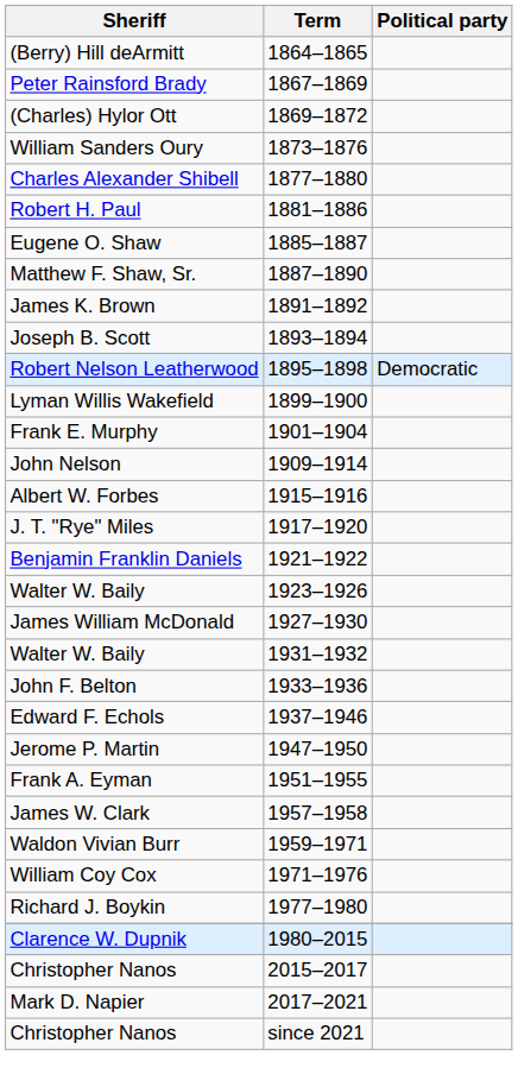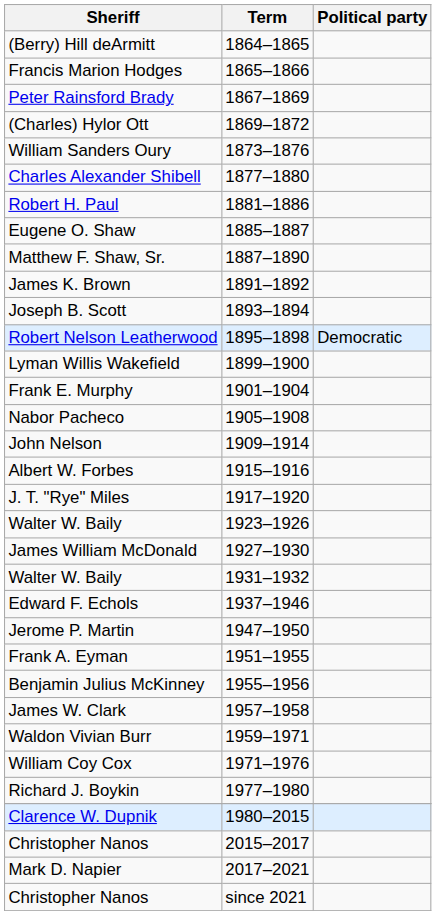 <table class="wikitable mw-collapsible mw-collapsed floatright">
 <tr>
 <th>Sheriff</th>
 <th>Term</th>
 <th>Political party</th>
 </tr>
 <tr>
 <td>(Berry) Hill deArmitt</td>
 <td>1864–1865</td>
+<td></td>
+</tr>
+<tr>
+<td>Francis Marion Hodges</td>
+<td>1865–1866</td>
 <td></td>
 </tr>
 <tr>
 <td><a href='#'>Peter Rainsford Brady</a></td>
 <td>1867–1869</td>
 <td></td>
 </tr>
 <tr>
 <td>(Charles) Hylor Ott</td>
 <td>1869–1872</td>
 <td></td>
 </tr>
 <tr>
 <td>William Sanders Oury</td>
 <td>1873–1876</td>
 <td></td>
 </tr>
 <tr>
 <td><a href='#'>Charles Alexander Shibell</a></td>
 <td>1877–1880</td>
 <td></td>
 </tr>
 <tr>
 <td><a href='#'>Robert H. Paul</a></td>
 <td>1881–1886</td>
 <td></td>
 </tr>
 <tr>
 <td>Eugene O. Shaw</td>
 <td>1885–1887</td>
 <td></td>
 </tr>
 <tr>
 <td>Matthew F. Shaw, Sr.</td>
 <td>1887–1890</td>
 <td></td>
 </tr>
 <tr>
 <td>James K. Brown</td>
 <td>1891–1892</td>
 <td></td>
 </tr>
 <tr>
 <td>Joseph B. Scott</td>
 <td>1893–1894</td>
 <td></td>
 </tr>
 <tr bgcolor="#ddeeff">
 <td><a href='#'>Robert Nelson Leatherwood</a></td>
 <td>1895–1898</td>
 <td>Democratic</td>
 </tr>
 <tr>
 <td>Lyman Willis Wakefield</td>
 <td>1899–1900</td>
 <td></td>
 </tr>
 <tr>
 <td>Frank E. Murphy</td>
 <td>1901–1904</td>
 <td></td>
 </tr>
 <tr>
+<td>Nabor Pacheco</td>
+<td>1905–1908</td>
+<td></td>
+</tr>
+<tr>
 <td>John Nelson</td>
 <td>1909–1914</td>
 <td></td>
 </tr>
 <tr>
 <td>Albert W. Forbes</td>
 <td>1915–1916</td>
 <td></td>
 </tr>
 <tr>
 <td>J. T. "Rye" Miles</td>
 <td>1917–1920</td>
-<td></td>
-</tr>
-<tr>
-<td><a href='#'>Benjamin Franklin Daniels</a></td>
-<td>1921–1922</td>
 <td></td>
 </tr>
 <tr>
 <td>Walter W. Baily</td>
 <td>1923–1926</td>
 <td></td>
 </tr>
 <tr>
 <td>James William McDonald</td>
 <td>1927–1930</td>
 <td></td>
 </tr>
 <tr>
 <td>Walter W. Baily</td>
 <td>1931–1932</td>
 <td></td>
 </tr>
 <tr>
-<td>John F. Belton</td>
-<td>1933–1936</td>
-<td></td>
-</tr>
-<tr>
 <td>Edward F. Echols</td>
 <td>1937–1946</td>
 <td></td>
 </tr>
 <tr>
 <td>Jerome P. Martin</td>
 <td>1947–1950</td>
 <td></td>
 </tr>
 <tr>
 <td>Frank A. Eyman</td>
 <td>1951–1955</td>
+<td></td>
+</tr>
+<tr>
+<td>Benjamin Julius McKinney</td>
+<td>1955–1956</td>
 <td></td>
 </tr>
 <tr>
 <td>James W. Clark</td>
 <td>1957–1958</td>
 <td></td>
 </tr>
 <tr>
 <td>Waldon Vivian Burr</td>
 <td>1959–1971</td>
 <td></td>
 </tr>
 <tr>
 <td>William Coy Cox</td>
 <td>1971–1976</td>
 <td></td>
 </tr>
 <tr>
 <td>Richard J. Boykin</td>
 <td>1977–1980</td>
 <td></td>
 </tr>
 <tr>
 </tr>
 <tr bgcolor="#ddeeff">
 <td><a href='#'>Clarence W. Dupnik</a></td>
 <td>1980–2015</td>
 <td></td>
 </tr>
 <tr>
 <td>Christopher Nanos</td>
 <td>2015–2017</td>
 <td></td>
 </tr>
 <tr>
 <td>Mark D. Napier</td>
 <td>2017–2021</td>
 <td></td>
 </tr>
 <tr>
 <td>Christopher Nanos</td>
 <td>since 2021</td>
 <td></td>
 </tr>
 </table>
